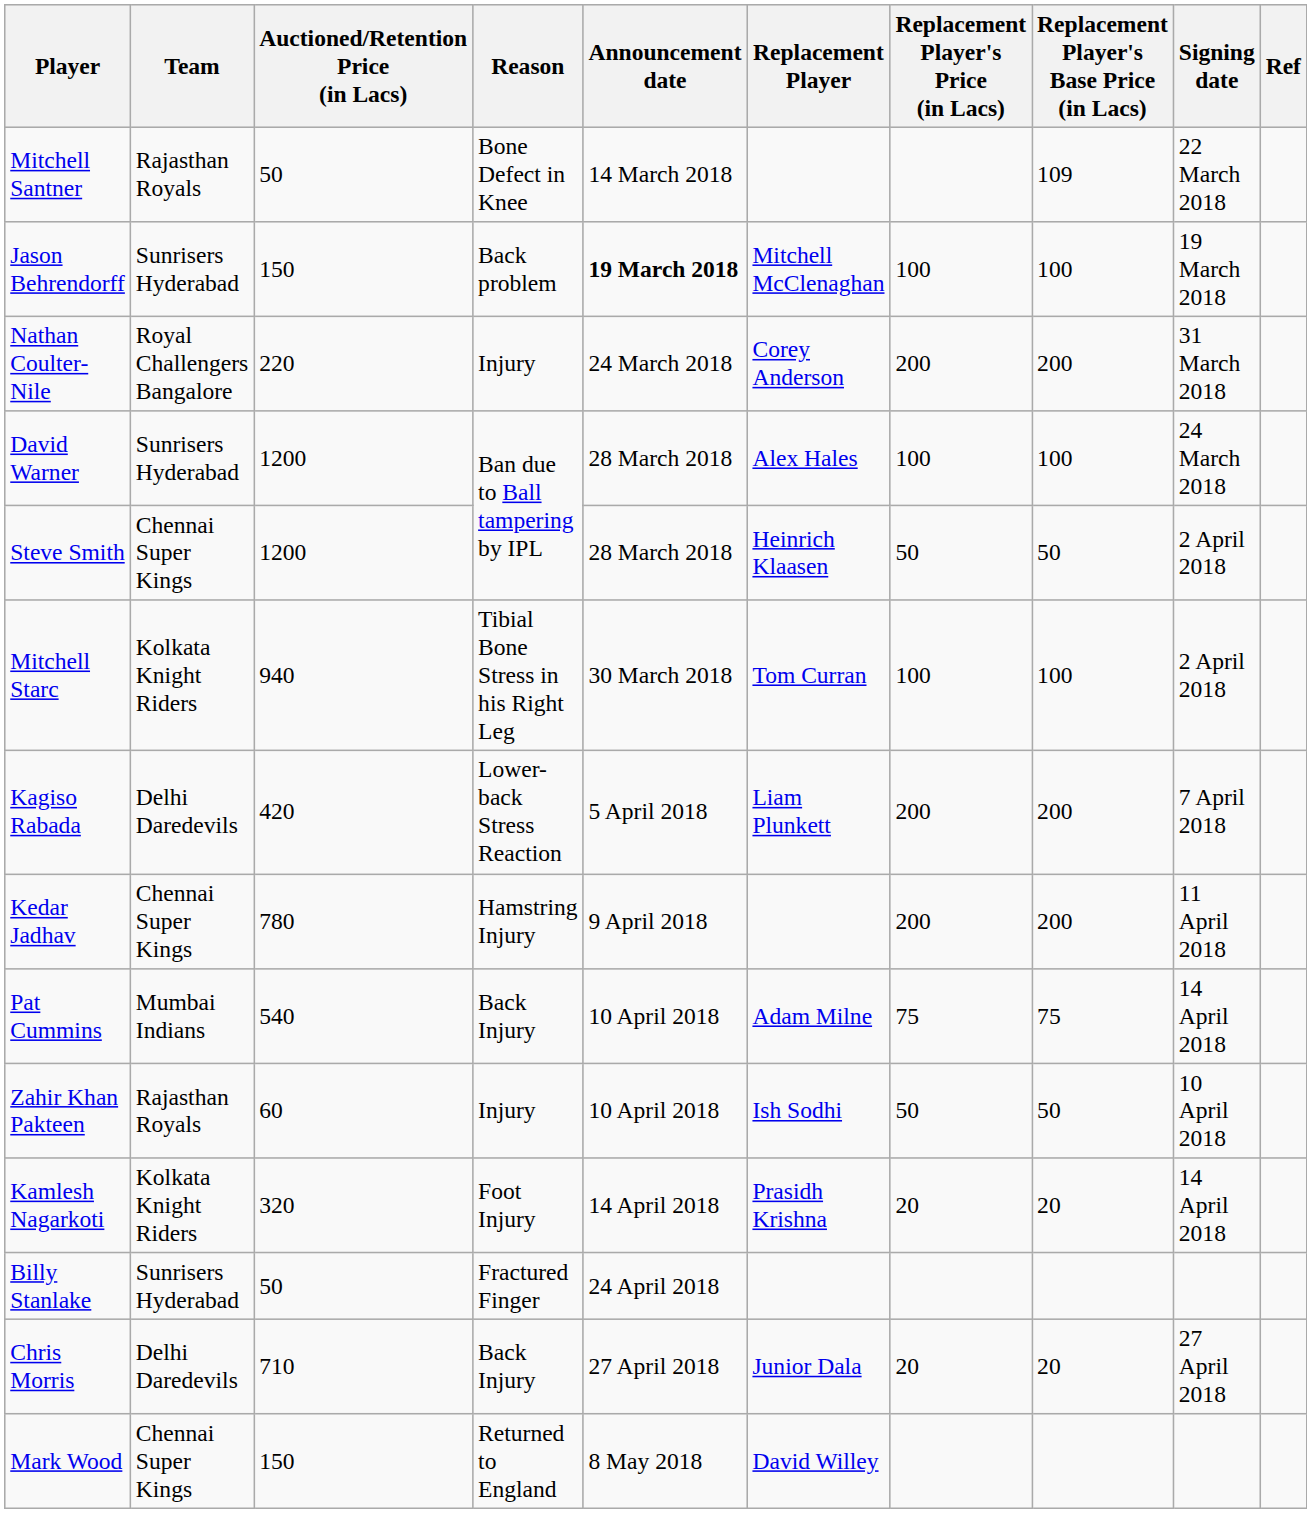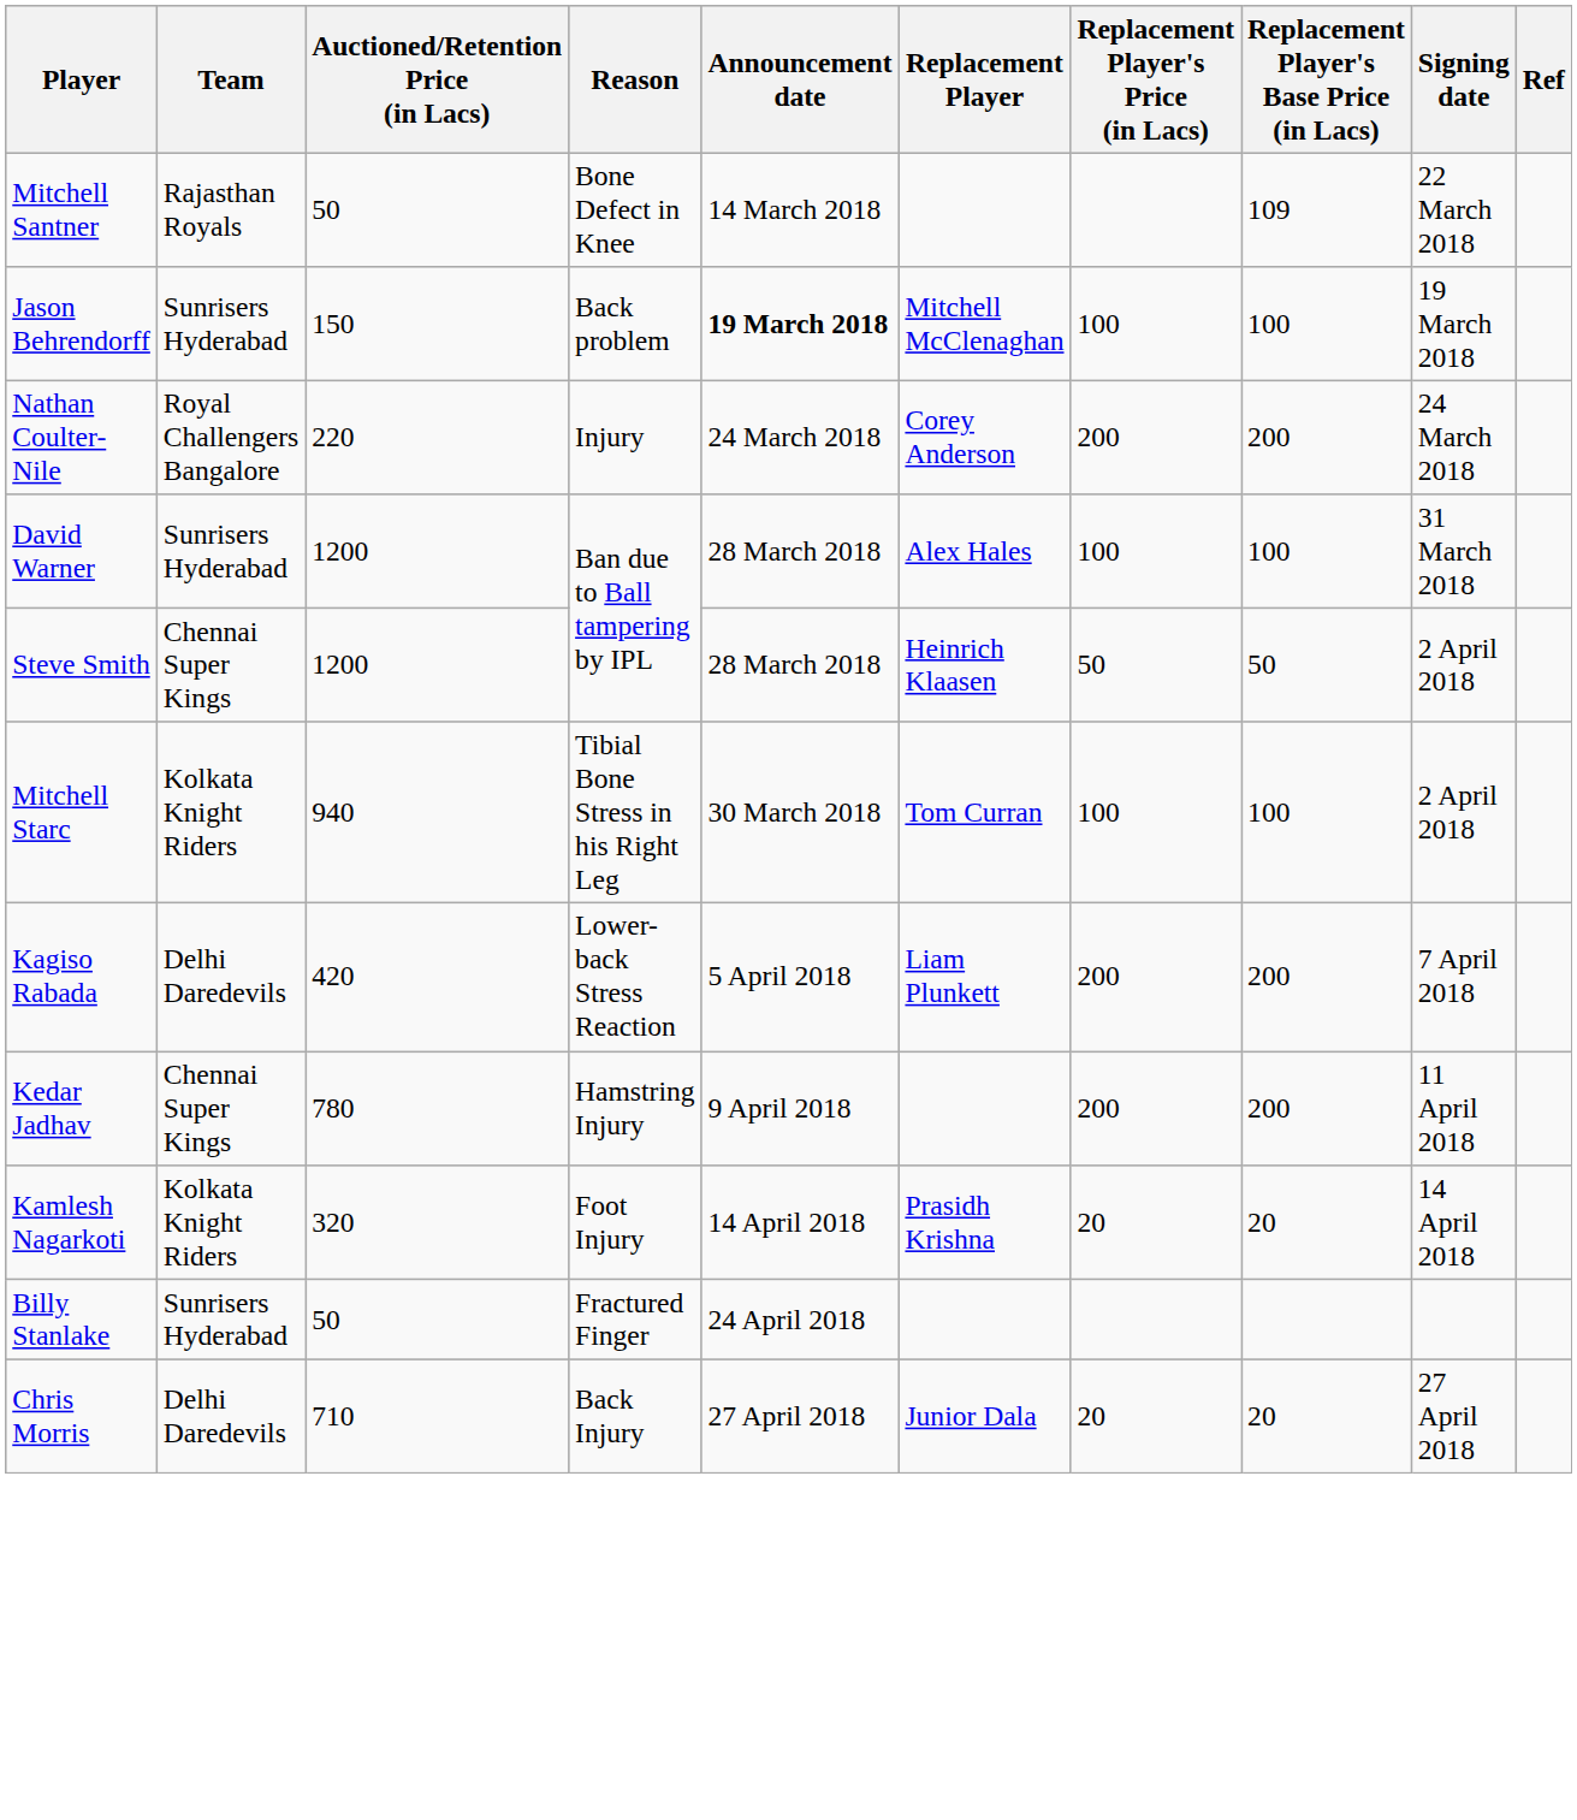 <table class="wikitable sortable" style="font-size:95%">
 <tr>
 <th>Player</th>
 <th>Team</th>
 <th>Auctioned/Retention Price <br>(in  Lacs)</th>
 <th>Reason</th>
 <th>Announcement date</th>
 <th>Replacement Player</th>
 <th>Replacement Player's Price <br>(in  Lacs)</th>
 <th>Replacement Player's Base Price <br>(in  Lacs)</th>
 <th>Signing date</th>
 <th>Ref</th>
 </tr>
 <tr>
 <td> <a href='#'>Mitchell Santner</a></td>
 <td>Rajasthan Royals</td>
 <td>50</td>
 <td>Bone Defect in Knee</td>
 <td>14 March 2018</td>
 <td></td>
 <td></td>
 <td>109</td>
 <td>22 March 2018</td>
 <td></td>
 </tr>
 <tr>
 <td> <a href='#'>Jason Behrendorff</a></td>
 <td>Sunrisers Hyderabad</td>
 <td>150</td>
 <td>Back problem</td>
 <td><strong>19 March 2018</strong></td>
 <td> <a href='#'>Mitchell McClenaghan</a></td>
 <td>100</td>
 <td>100</td>
 <td>19 March 2018</td>
 <td></td>
 </tr>
 <tr>
 <td> <a href='#'>Nathan Coulter-Nile</a></td>
 <td>Royal Challengers Bangalore</td>
 <td>220</td>
 <td>Injury</td>
 <td>24 March 2018</td>
 <td> <a href='#'>Corey Anderson</a></td>
 <td>200</td>
 <td>200</td>
-<td>31 March 2018</td>
+<td>24 March 2018</td>
 <td></td>
 </tr>
 <tr>
 <td> <a href='#'>David Warner</a></td>
 <td>Sunrisers Hyderabad</td>
 <td>1200</td>
 <td rowspan="2">Ban due to <a href='#'>Ball tampering</a> by IPL</td>
 <td>28 March 2018</td>
 <td> <a href='#'>Alex Hales</a></td>
 <td>100</td>
 <td>100</td>
-<td>24 March 2018</td>
+<td>31 March 2018</td>
 <td></td>
 </tr>
 <tr>
 <td> <a href='#'>Steve Smith</a></td>
 <td>Chennai Super Kings</td>
 <td>1200</td>
 <td>28 March 2018</td>
 <td> <a href='#'>Heinrich Klaasen</a></td>
 <td>50</td>
 <td>50</td>
 <td>2 April 2018</td>
 <td></td>
 </tr>
 <tr>
 <td> <a href='#'>Mitchell Starc</a></td>
 <td>Kolkata Knight Riders</td>
 <td>940</td>
 <td>Tibial Bone Stress in his Right Leg</td>
 <td>30 March 2018</td>
 <td> <a href='#'>Tom Curran</a></td>
 <td>100</td>
 <td>100</td>
 <td>2 April 2018</td>
 <td></td>
 </tr>
 <tr>
 <td> <a href='#'>Kagiso Rabada</a></td>
 <td>Delhi Daredevils</td>
 <td>420</td>
 <td>Lower-back Stress Reaction</td>
 <td>5 April 2018</td>
 <td><a href='#'>Liam Plunkett</a></td>
 <td>200</td>
 <td>200</td>
 <td>7 April 2018</td>
 <td></td>
 </tr>
 <tr>
 <td> <a href='#'>Kedar Jadhav</a></td>
 <td>Chennai Super Kings</td>
 <td>780</td>
 <td>Hamstring Injury</td>
 <td>9 April 2018</td>
 <td></td>
 <td>200</td>
 <td>200</td>
 <td>11 April 2018</td>
 <td></td>
 </tr>
 <tr>
-<td> <a href='#'>Pat Cummins</a></td>
-<td>Mumbai Indians</td>
-<td>540</td>
-<td>Back Injury</td>
-<td>10 April 2018</td>
-<td> <a href='#'>Adam Milne</a></td>
-<td>75</td>
-<td>75</td>
-<td>14 April 2018</td>
-<td></td>
-</tr>
-<tr>
-<td> <a href='#'>Zahir Khan Pakteen</a></td>
-<td>Rajasthan Royals</td>
-<td>60</td>
-<td>Injury</td>
-<td>10 April 2018</td>
-<td> <a href='#'>Ish Sodhi</a></td>
-<td>50</td>
-<td>50</td>
-<td>10 April 2018</td>
-<td></td>
-</tr>
-<tr>
 <td> <a href='#'>Kamlesh Nagarkoti</a></td>
 <td>Kolkata Knight Riders</td>
 <td>320</td>
 <td>Foot Injury</td>
 <td>14 April 2018</td>
 <td> <a href='#'>Prasidh Krishna</a></td>
 <td>20</td>
 <td>20</td>
 <td>14 April 2018</td>
 <td></td>
 </tr>
 <tr>
 <td> <a href='#'>Billy Stanlake</a></td>
 <td>Sunrisers Hyderabad</td>
 <td>50</td>
 <td>Fractured Finger</td>
 <td>24 April 2018</td>
 <td></td>
 <td></td>
 <td></td>
 <td></td>
 <td></td>
 </tr>
 <tr>
 <td> <a href='#'>Chris Morris</a></td>
 <td>Delhi Daredevils</td>
 <td>710</td>
 <td>Back Injury</td>
 <td>27 April 2018</td>
 <td> <a href='#'>Junior Dala</a></td>
 <td>20</td>
 <td>20</td>
 <td>27 April 2018</td>
 <td></td>
 </tr>
-<tr>
-<td> <a href='#'>Mark Wood</a></td>
-<td>Chennai Super Kings</td>
-<td>150</td>
-<td>Returned to England</td>
-<td>8 May 2018</td>
-<td> <a href='#'>David Willey</a></td>
-<td></td>
-<td></td>
-<td></td>
-<td></td>
-</tr>
 </table>
